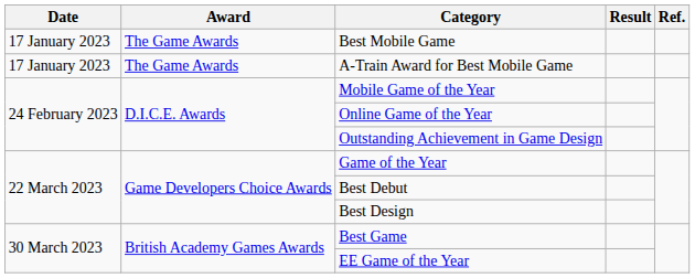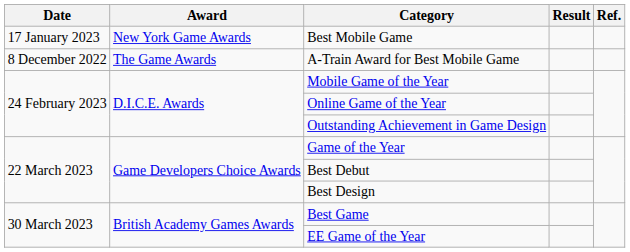 <table class="wikitable sortable plainrowheaders">
 <tr>
 <th scope="col">Date</th>
 <th scope="col">Award</th>
 <th scope="col">Category</th>
 <th scope="col">Result</th>
 <th scope="col" class="unsortable">Ref.</th>
 </tr>
 <tr>
 <td>17 January 2023</td>
-<td><a href='#'>The Game Awards</a></td>
+<td><a href='#'>New York Game Awards</a></td>
 <td>Best Mobile Game</td>
 <td></td>
 <td style="text-align:center;"></td>
 </tr>
 <tr>
-<td>17 January 2023</td>
+<td>8 December 2022</td>
 <td><a href='#'>The Game Awards</a></td>
 <td>A-Train Award for Best Mobile Game</td>
 <td></td>
 <td style="text-align:center;"></td>
 </tr>
 <tr>
 <td rowspan="3">24 February 2023</td>
 <td rowspan="3"><a href='#'>D.I.C.E. Awards</a></td>
 <td><a href='#'>Mobile Game of the Year</a></td>
 <td></td>
 <td style="text-align:center;" rowspan="3"></td>
 </tr>
 <tr>
 <td><a href='#'>Online Game of the Year</a></td>
 <td></td>
 </tr>
 <tr>
 <td><a href='#'>Outstanding Achievement in Game Design</a></td>
 <td></td>
 </tr>
 <tr>
 <td rowspan="3">22 March 2023</td>
 <td rowspan="3"><a href='#'>Game Developers Choice Awards</a></td>
 <td><a href='#'>Game of the Year</a></td>
 <td></td>
 <td style="text-align:center;" rowspan="3"></td>
 </tr>
 <tr>
 <td>Best Debut</td>
 <td></td>
 </tr>
 <tr>
 <td>Best Design</td>
 <td></td>
 </tr>
 <tr>
 <td rowspan=2>30 March 2023</td>
 <td rowspan=2><a href='#'>British Academy Games Awards</a></td>
 <td><a href='#'>Best Game</a></td>
 <td></td>
 <td style="text-align:center;" rowspan=2></td>
 </tr>
 <tr>
 <td><a href='#'>EE Game of the Year</a></td>
 <td></td>
 </tr>
 </table>
